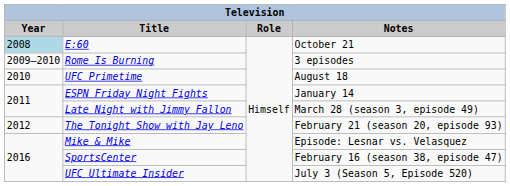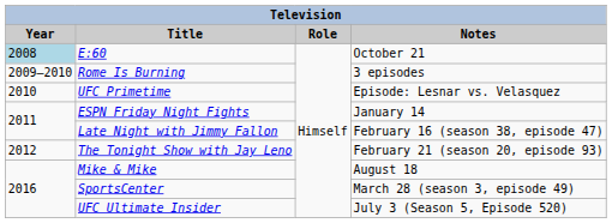 <table class="wikitable sortable">
 <tr>
 <th colspan=4 style="background:#B0C4DE;">Television</th>
 </tr>
 <tr>
 <th style="background:#ccc;">Year</th>
 <th style="background:#ccc;">Title</th>
 <th style="background:#ccc;">Role</th>
 <th style="background:#ccc;">Notes</th>
 </tr>
 <tr>
 <td style="background: lightblue;">2008</td>
 <td><em><a href='#'>E:60</a></em></td>
 <td rowspan= "9">Himself</td>
 <td>October 21</td>
 </tr>
 <tr>
 <td>2009–2010</td>
 <td><em><a href='#'>Rome Is Burning</a></em></td>
 <td>3 episodes</td>
 </tr>
 <tr>
 <td>2010</td>
 <td><em><a href='#'>UFC Primetime</a></em></td>
-<td>August 18</td>
+<td>Episode: Lesnar vs. Velasquez</td>
 </tr>
 <tr>
 <td rowspan="2">2011</td>
 <td><em><a href='#'>ESPN Friday Night Fights</a></em></td>
 <td>January 14</td>
 </tr>
 <tr>
 <td><em><a href='#'>Late Night with Jimmy Fallon</a></em></td>
-<td>March 28 (season 3, episode 49)</td>
+<td>February 16 (season 38, episode 47)</td>
 </tr>
 <tr>
 <td>2012</td>
 <td><em><a href='#'>The Tonight Show with Jay Leno</a></em></td>
 <td>February 21 (season 20, episode 93)</td>
 </tr>
 <tr>
 <td rowspan="3">2016</td>
 <td><em><a href='#'>Mike & Mike</a></em></td>
-<td>Episode: Lesnar vs. Velasquez</td>
+<td>August 18</td>
 </tr>
 <tr>
 <td><em><a href='#'>SportsCenter</a></em></td>
-<td>February 16 (season 38, episode 47)</td>
+<td>March 28 (season 3, episode 49)</td>
 </tr>
 <tr>
 <td><em><a href='#'>UFC Ultimate Insider</a></em></td>
 <td>July 3 (Season 5, Episode 520)</td>
 </tr>
 </table>
